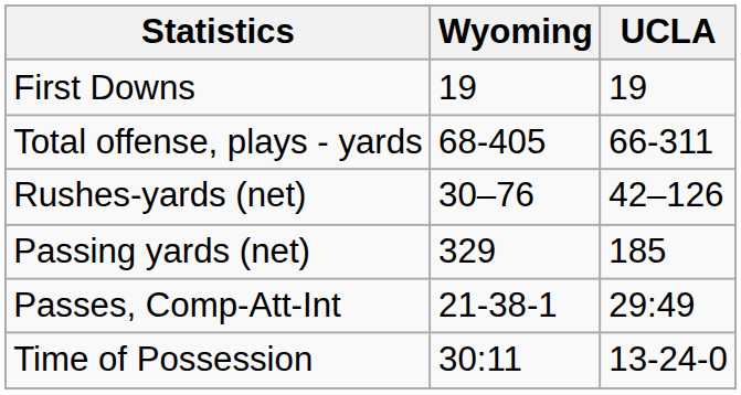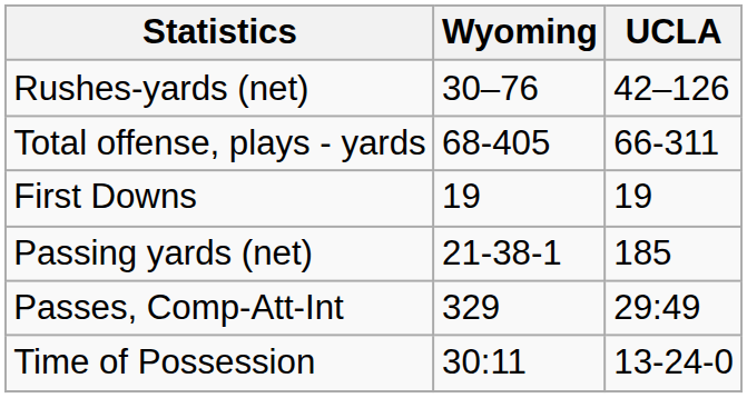 <table class="wikitable">
 <tr>
 <th>Statistics</th>
 <th>Wyoming</th>
 <th>UCLA</th>
 </tr>
 <tr>
-<td>First Downs</td>
-<td>19</td>
-<td>19</td>
+<td>Rushes-yards (net)</td>
+<td>30–76</td>
+<td>42–126</td>
 </tr>
 <tr>
 <td>Total offense, plays - yards</td>
 <td>68-405</td>
 <td>66-311</td>
 </tr>
 <tr>
-<td>Rushes-yards (net)</td>
-<td>30–76</td>
-<td>42–126</td>
+<td>First Downs</td>
+<td>19</td>
+<td>19</td>
 </tr>
 <tr>
 <td>Passing yards (net)</td>
-<td>329</td>
+<td>21-38-1</td>
 <td>185</td>
 </tr>
 <tr>
 <td>Passes, Comp-Att-Int</td>
-<td>21-38-1</td>
+<td>329</td>
 <td>29:49</td>
 </tr>
 <tr>
 <td>Time of Possession</td>
 <td>30:11</td>
 <td>13-24-0</td>
 </tr>
 <tr>
 </tr>
 </table>
